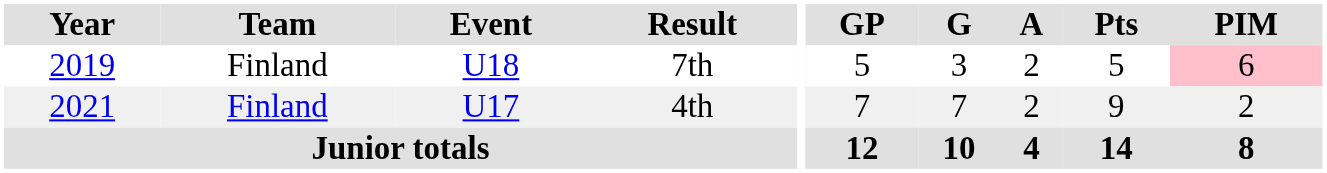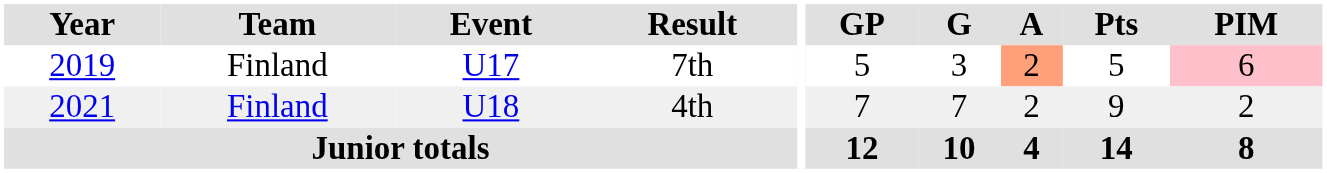 <table border="0" cellpadding="1" cellspacing="0" id="Table3" style="text-align:center; width:40em">
 <tr bgcolor="#e0e0e0">
 <th>Year</th>
 <th>Team</th>
 <th>Event</th>
 <th>Result</th>
 <th rowspan="102" bgcolor="#ffffff"></th>
 <th>GP</th>
 <th>G</th>
 <th>A</th>
 <th>Pts</th>
 <th>PIM</th>
 </tr>
 <tr>
 <td><a href='#'>2019</a></td>
 <td>Finland</td>
-<td><a href='#'>U18</a></td>
+<td><a href='#'>U17</a></td>
 <td>7th</td>
 <td>5</td>
 <td>3</td>
-<td>2</td>
+<td style="background: lightsalmon;">2</td>
 <td>5</td>
 <td style="background: pink;">6</td>
 </tr>
 <tr bgcolor="#f0f0f0">
 <td><a href='#'>2021</a></td>
 <td><a href='#'>Finland</a></td>
-<td><a href='#'>U17</a></td>
+<td><a href='#'>U18</a></td>
 <td>4th</td>
 <td>7</td>
 <td>7</td>
 <td>2</td>
 <td>9</td>
 <td>2</td>
 </tr>
 <tr bgcolor="#e0e0e0">
 <th colspan="4">Junior totals</th>
 <th>12</th>
 <th>10</th>
 <th>4</th>
 <th>14</th>
 <th>8</th>
 </tr>
 </table>
